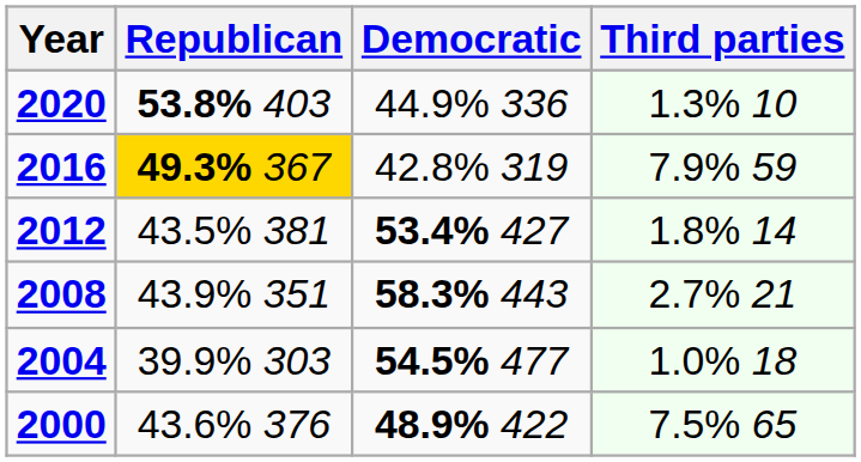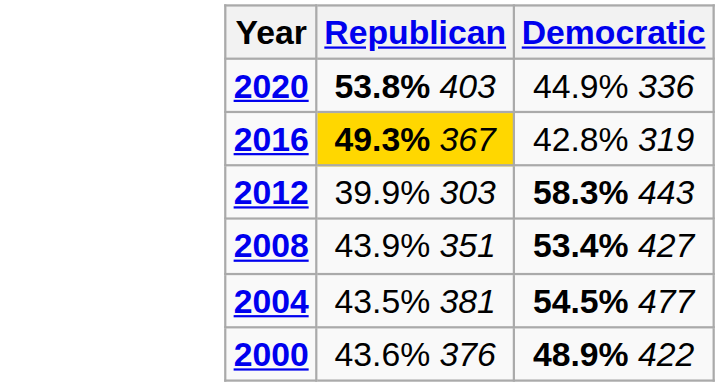 <table class="wikitable" style="float:right; font-size:95%;">
 <tr bgcolor=lightgrey>
 <th>Year</th>
 <th><a href='#'>Republican</a></th>
 <th><a href='#'>Democratic</a></th>
-<th><a href='#'>Third parties</a></th>
 </tr>
 <tr>
 <td style="text-align:center;" ><strong><a href='#'>2020</a></strong></td>
 <td style="text-align:center;" ><strong>53.8%</strong> <em>403</em></td>
 <td style="text-align:center;" >44.9% <em>336</em></td>
-<td style="text-align:center; background:honeyDew;">1.3% <em>10</em></td>
 </tr>
 <tr>
 <td style="text-align:center;" ><strong><a href='#'>2016</a></strong></td>
 <td style="background: gold; text-align:center;" ><strong>49.3%</strong> <em>367</em></td>
 <td style="text-align:center;" >42.8% <em>319</em></td>
-<td style="text-align:center; background:honeyDew;">7.9% <em>59</em></td>
 </tr>
 <tr>
 <td style="text-align:center;" ><strong><a href='#'>2012</a></strong></td>
-<td style="text-align:center;" >43.5% <em>381</em></td>
-<td style="text-align:center;" ><strong>53.4%</strong> <em>427</em></td>
-<td style="text-align:center; background:honeyDew;">1.8% <em>14</em></td>
+<td style="text-align:center;" >39.9% <em>303</em></td>
+<td style="text-align:center;" ><strong>58.3%</strong> <em>443</em></td>
 </tr>
 <tr>
 <td style="text-align:center;" ><strong><a href='#'>2008</a></strong></td>
 <td style="text-align:center;" >43.9% <em>351</em></td>
-<td style="text-align:center;" ><strong>58.3%</strong> <em>443</em></td>
-<td style="text-align:center; background:honeyDew;">2.7% <em>21</em></td>
+<td style="text-align:center;" ><strong>53.4%</strong> <em>427</em></td>
 </tr>
 <tr>
 <td style="text-align:center;" ><strong><a href='#'>2004</a></strong></td>
-<td style="text-align:center;" >39.9% <em>303</em></td>
+<td style="text-align:center;" >43.5% <em>381</em></td>
 <td style="text-align:center;" ><strong>54.5%</strong> <em>477</em></td>
-<td style="text-align:center; background:honeyDew;">1.0% <em>18</em></td>
 </tr>
 <tr>
 <td style="text-align:center;" ><strong><a href='#'>2000</a></strong></td>
 <td style="text-align:center;" >43.6% <em>376</em></td>
 <td style="text-align:center;" ><strong>48.9%</strong> <em>422</em></td>
-<td style="text-align:center; background:honeyDew;">7.5% <em>65</em></td>
 </tr>
 </table>
